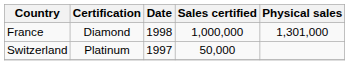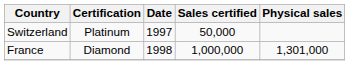 <table class="wikitable sortable">
 <tr>
 <th>Country</th>
 <th>Certification</th>
 <th>Date</th>
 <th>Sales certified</th>
 <th>Physical sales</th>
 </tr>
 <tr>
+<td>Switzerland</td>
+<td align="center">Platinum</td>
+<td align="center">1997</td>
+<td align="center">50,000</td>
+<td align="center"></td>
+</tr>
+<tr>
 <td>France</td>
 <td align="center">Diamond</td>
 <td align="center">1998</td>
 <td align="center">1,000,000</td>
 <td align="center">1,301,000</td>
 </tr>
 <tr>
-<td>Switzerland</td>
-<td align="center">Platinum</td>
-<td align="center">1997</td>
-<td align="center">50,000</td>
-<td align="center"></td>
-</tr>
-<tr>
 </tr>
 </table>
